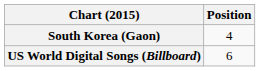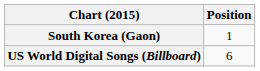 <table class="wikitable plainrowheaders" style="text-align:center">
 <tr>
 <th scope="col">Chart (2015)</th>
 <th scope="col">Position</th>
 </tr>
 <tr>
 <th scope="row">South Korea (Gaon)</th>
-<td>4</td>
+<td>1</td>
 </tr>
 <tr>
 <th scope="row">US World Digital Songs (<em>Billboard</em>)</th>
 <td>6</td>
 </tr>
 </table>
